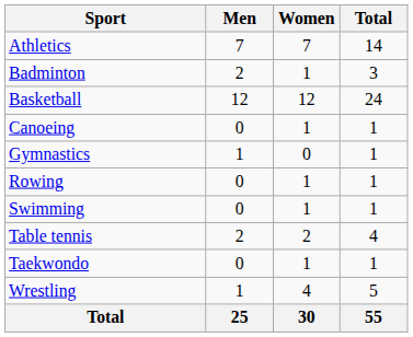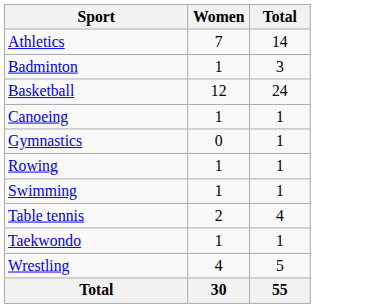 <table class="wikitable sortable" style="text-align:center;">
 <tr>
 <th width=180>Sport</th>
-<th width=55>Men</th>
 <th width=55>Women</th>
 <th width=55>Total</th>
 </tr>
 <tr>
 <td align=left><a href='#'>Athletics</a></td>
 <td>7</td>
-<td>7</td>
 <td>14</td>
 </tr>
 <tr>
 <td align=left><a href='#'>Badminton</a></td>
-<td>2</td>
 <td>1</td>
 <td>3</td>
 </tr>
 <tr>
 <td align=left><a href='#'>Basketball</a></td>
 <td>12</td>
-<td>12</td>
 <td>24</td>
 </tr>
 <tr>
 <td align=left><a href='#'>Canoeing</a></td>
-<td>0</td>
 <td>1</td>
 <td>1</td>
 </tr>
 <tr>
 <td align=left><a href='#'>Gymnastics</a></td>
-<td>1</td>
 <td>0</td>
 <td>1</td>
 </tr>
 <tr>
 <td align=left><a href='#'>Rowing</a></td>
-<td>0</td>
 <td>1</td>
 <td>1</td>
 </tr>
 <tr>
 <td align=left><a href='#'>Swimming</a></td>
-<td>0</td>
 <td>1</td>
 <td>1</td>
 </tr>
 <tr>
 <td align=left><a href='#'>Table tennis</a></td>
 <td>2</td>
-<td>2</td>
 <td>4</td>
 </tr>
 <tr>
 <td align=left><a href='#'>Taekwondo</a></td>
-<td>0</td>
 <td>1</td>
 <td>1</td>
 </tr>
 <tr>
 <td align=left><a href='#'>Wrestling</a></td>
-<td>1</td>
 <td>4</td>
 <td>5</td>
 </tr>
 <tr>
 <th>Total</th>
-<th>25</th>
 <th>30</th>
 <th>55</th>
 </tr>
 </table>
